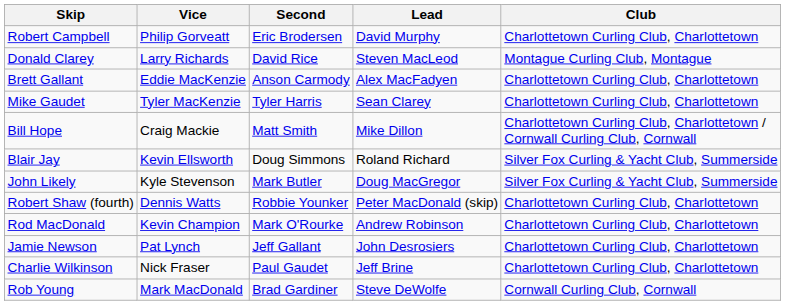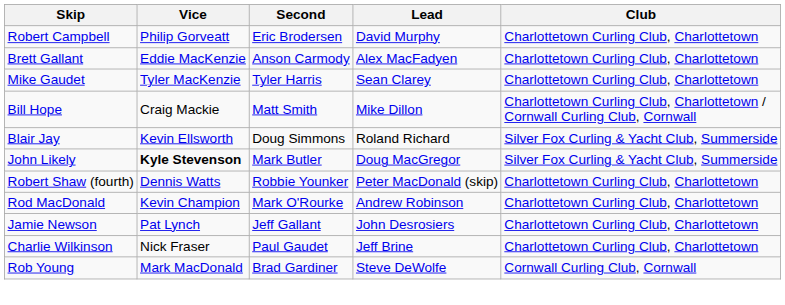 <table class="wikitable">
 <tr>
 <th>Skip</th>
 <th>Vice</th>
 <th>Second</th>
 <th>Lead</th>
 <th>Club</th>
 </tr>
 <tr>
 <td><a href='#'>Robert Campbell</a></td>
 <td><a href='#'>Philip Gorveatt</a></td>
 <td><a href='#'>Eric Brodersen</a></td>
 <td><a href='#'>David Murphy</a></td>
 <td><a href='#'>Charlottetown Curling Club</a>, <a href='#'>Charlottetown</a></td>
-</tr>
-<tr>
-<td><a href='#'>Donald Clarey</a></td>
-<td><a href='#'>Larry Richards</a></td>
-<td><a href='#'>David Rice</a></td>
-<td><a href='#'>Steven MacLeod</a></td>
-<td><a href='#'>Montague Curling Club</a>, <a href='#'>Montague</a></td>
 </tr>
 <tr>
 <td><a href='#'>Brett Gallant</a></td>
 <td><a href='#'>Eddie MacKenzie</a></td>
 <td><a href='#'>Anson Carmody</a></td>
 <td><a href='#'>Alex MacFadyen</a></td>
 <td><a href='#'>Charlottetown Curling Club</a>, <a href='#'>Charlottetown</a></td>
 </tr>
 <tr>
 <td><a href='#'>Mike Gaudet</a></td>
 <td><a href='#'>Tyler MacKenzie</a></td>
 <td><a href='#'>Tyler Harris</a></td>
 <td><a href='#'>Sean Clarey</a></td>
 <td><a href='#'>Charlottetown Curling Club</a>, <a href='#'>Charlottetown</a></td>
 </tr>
 <tr>
 <td><a href='#'>Bill Hope</a></td>
 <td>Craig Mackie</td>
 <td><a href='#'>Matt Smith</a></td>
 <td><a href='#'>Mike Dillon</a></td>
 <td><a href='#'>Charlottetown Curling Club</a>, <a href='#'>Charlottetown</a> / <br> <a href='#'>Cornwall Curling Club</a>, <a href='#'>Cornwall</a></td>
 </tr>
 <tr>
 <td><a href='#'>Blair Jay</a></td>
 <td><a href='#'>Kevin Ellsworth</a></td>
 <td>Doug Simmons</td>
 <td>Roland Richard</td>
 <td><a href='#'>Silver Fox Curling & Yacht Club</a>, <a href='#'>Summerside</a></td>
 </tr>
 <tr>
 <td><a href='#'>John Likely</a></td>
-<td>Kyle Stevenson</td>
+<td><strong>Kyle Stevenson</strong></td>
 <td><a href='#'>Mark Butler</a></td>
 <td><a href='#'>Doug MacGregor</a></td>
 <td><a href='#'>Silver Fox Curling & Yacht Club</a>, <a href='#'>Summerside</a></td>
 </tr>
 <tr>
 <td><a href='#'>Robert Shaw</a> (fourth)</td>
 <td><a href='#'>Dennis Watts</a></td>
 <td><a href='#'>Robbie Younker</a></td>
 <td><a href='#'>Peter MacDonald</a> (skip)</td>
 <td><a href='#'>Charlottetown Curling Club</a>, <a href='#'>Charlottetown</a></td>
 </tr>
 <tr>
 <td><a href='#'>Rod MacDonald</a></td>
 <td><a href='#'>Kevin Champion</a></td>
 <td><a href='#'>Mark O'Rourke</a></td>
 <td><a href='#'>Andrew Robinson</a></td>
 <td><a href='#'>Charlottetown Curling Club</a>, <a href='#'>Charlottetown</a></td>
 </tr>
 <tr>
 <td><a href='#'>Jamie Newson</a></td>
 <td><a href='#'>Pat Lynch</a></td>
 <td><a href='#'>Jeff Gallant</a></td>
 <td><a href='#'>John Desrosiers</a></td>
 <td><a href='#'>Charlottetown Curling Club</a>, <a href='#'>Charlottetown</a></td>
 </tr>
 <tr>
 <td><a href='#'>Charlie Wilkinson</a></td>
 <td>Nick Fraser</td>
 <td><a href='#'>Paul Gaudet</a></td>
 <td><a href='#'>Jeff Brine</a></td>
 <td><a href='#'>Charlottetown Curling Club</a>, <a href='#'>Charlottetown</a></td>
 </tr>
 <tr>
 <td><a href='#'>Rob Young</a></td>
 <td><a href='#'>Mark MacDonald</a></td>
 <td><a href='#'>Brad Gardiner</a></td>
 <td><a href='#'>Steve DeWolfe</a></td>
 <td><a href='#'>Cornwall Curling Club</a>, <a href='#'>Cornwall</a></td>
 </tr>
 </table>
